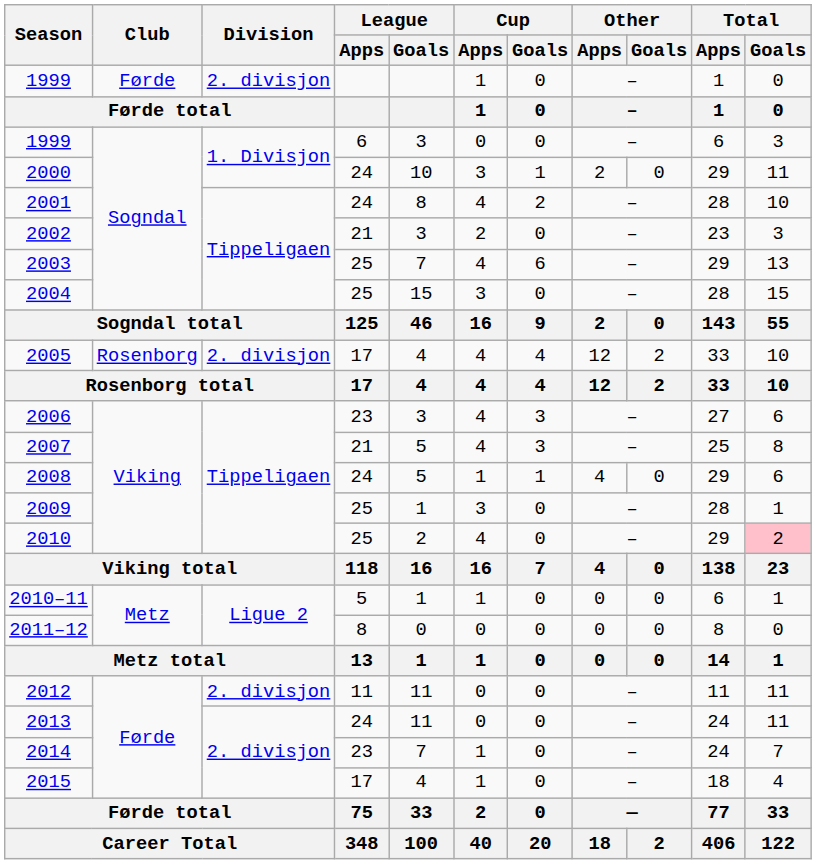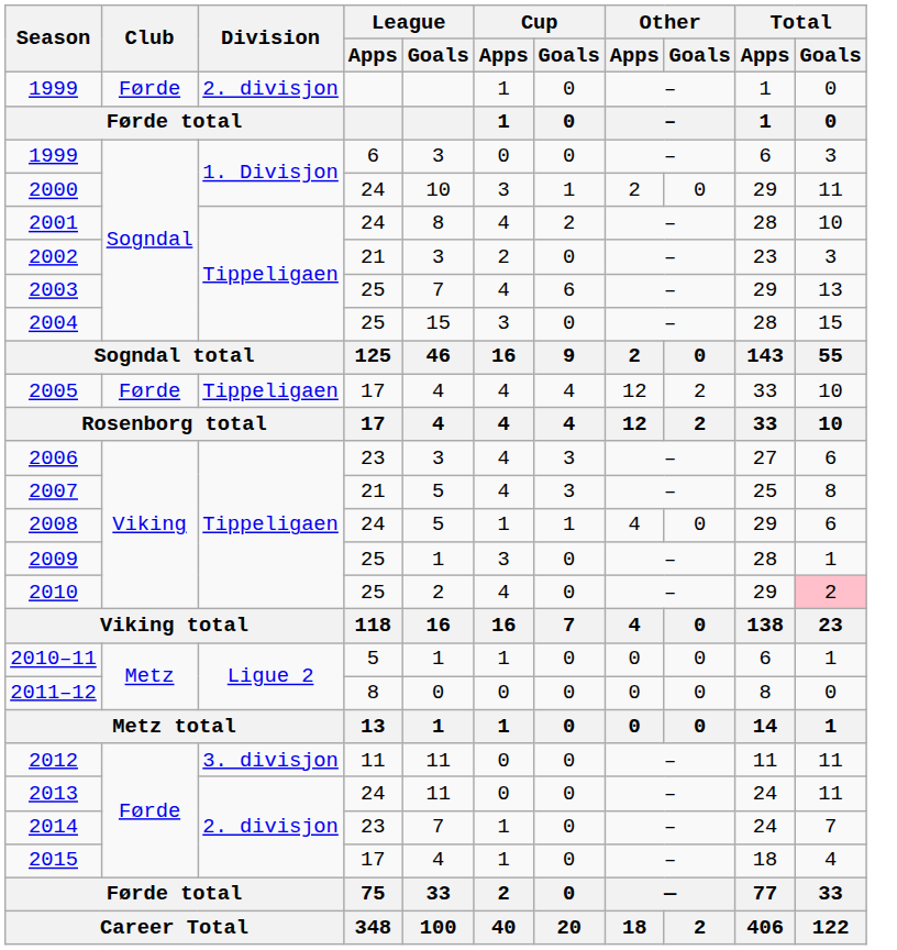 <table class="wikitable" style="text-align: center;">
 <tr>
 <th rowspan="2">Season</th>
 <th rowspan="2">Club</th>
 <th rowspan="2">Division</th>
 <th colspan="2">League</th>
 <th colspan="2">Cup</th>
 <th colspan="2">Other</th>
 <th colspan="2">Total</th>
 </tr>
 <tr>
 <th>Apps</th>
 <th>Goals</th>
 <th>Apps</th>
 <th>Goals</th>
 <th>Apps</th>
 <th>Goals</th>
 <th>Apps</th>
 <th>Goals</th>
 </tr>
 <tr>
 <td><a href='#'>1999</a></td>
 <td><a href='#'>Førde</a></td>
 <td><a href='#'>2. divisjon</a></td>
 <td></td>
 <td></td>
 <td>1</td>
 <td>0</td>
 <td colspan="2">–</td>
 <td>1</td>
 <td>0</td>
 </tr>
 <tr>
 <th colspan=3>Førde total</th>
 <th></th>
 <th></th>
 <th>1</th>
 <th>0</th>
 <th colspan="2">–</th>
 <th>1</th>
 <th>0</th>
 </tr>
 <tr>
 <td><a href='#'>1999</a></td>
 <td rowspan="6"><a href='#'>Sogndal</a></td>
 <td rowspan="2"><a href='#'>1. Divisjon</a></td>
 <td>6</td>
 <td>3</td>
 <td>0</td>
 <td>0</td>
 <td colspan="2">–</td>
 <td>6</td>
 <td>3</td>
 </tr>
 <tr>
 <td><a href='#'>2000</a></td>
 <td>24</td>
 <td>10</td>
 <td>3</td>
 <td>1</td>
 <td>2</td>
 <td>0</td>
 <td>29</td>
 <td>11</td>
 </tr>
 <tr>
 <td><a href='#'>2001</a></td>
 <td rowspan="4"><a href='#'>Tippeligaen</a></td>
 <td>24</td>
 <td>8</td>
 <td>4</td>
 <td>2</td>
 <td colspan="2">–</td>
 <td>28</td>
 <td>10</td>
 </tr>
 <tr>
 <td><a href='#'>2002</a></td>
 <td>21</td>
 <td>3</td>
 <td>2</td>
 <td>0</td>
 <td colspan="2">–</td>
 <td>23</td>
 <td>3</td>
 </tr>
 <tr>
 <td><a href='#'>2003</a></td>
 <td>25</td>
 <td>7</td>
 <td>4</td>
 <td>6</td>
 <td colspan="2">–</td>
 <td>29</td>
 <td>13</td>
 </tr>
 <tr>
 <td><a href='#'>2004</a></td>
 <td>25</td>
 <td>15</td>
 <td>3</td>
 <td>0</td>
 <td colspan="2">–</td>
 <td>28</td>
 <td>15</td>
 </tr>
 <tr>
 <th colspan=3>Sogndal total</th>
 <th>125</th>
 <th>46</th>
 <th>16</th>
 <th>9</th>
 <th>2</th>
 <th>0</th>
 <th>143</th>
 <th>55</th>
 </tr>
 <tr>
 <td><a href='#'>2005</a></td>
-<td><a href='#'>Rosenborg</a></td>
-<td><a href='#'>2. divisjon</a></td>
+<td><a href='#'>Førde</a></td>
+<td><a href='#'>Tippeligaen</a></td>
 <td>17</td>
 <td>4</td>
 <td>4</td>
 <td>4</td>
 <td>12</td>
 <td>2</td>
 <td>33</td>
 <td>10</td>
 </tr>
 <tr>
 <th colspan=3>Rosenborg total</th>
 <th>17</th>
 <th>4</th>
 <th>4</th>
 <th>4</th>
 <th>12</th>
 <th>2</th>
 <th>33</th>
 <th>10</th>
 </tr>
 <tr>
 <td><a href='#'>2006</a></td>
 <td rowspan="5"><a href='#'>Viking</a></td>
 <td rowspan="5"><a href='#'>Tippeligaen</a></td>
 <td>23</td>
 <td>3</td>
 <td>4</td>
 <td>3</td>
 <td colspan="2">–</td>
 <td>27</td>
 <td>6</td>
 </tr>
 <tr>
 <td><a href='#'>2007</a></td>
 <td>21</td>
 <td>5</td>
 <td>4</td>
 <td>3</td>
 <td colspan="2">–</td>
 <td>25</td>
 <td>8</td>
 </tr>
 <tr>
 <td><a href='#'>2008</a></td>
 <td>24</td>
 <td>5</td>
 <td>1</td>
 <td>1</td>
 <td>4</td>
 <td>0</td>
 <td>29</td>
 <td>6</td>
 </tr>
 <tr>
 <td><a href='#'>2009</a></td>
 <td>25</td>
 <td>1</td>
 <td>3</td>
 <td>0</td>
 <td colspan="2">–</td>
 <td>28</td>
 <td>1</td>
 </tr>
 <tr>
 <td><a href='#'>2010</a></td>
 <td>25</td>
 <td>2</td>
 <td>4</td>
 <td>0</td>
 <td colspan="2">–</td>
 <td>29</td>
 <td style="background: pink;">2</td>
 </tr>
 <tr>
 <th colspan=3>Viking total</th>
 <th>118</th>
 <th>16</th>
 <th>16</th>
 <th>7</th>
 <th>4</th>
 <th>0</th>
 <th>138</th>
 <th>23</th>
 </tr>
 <tr>
 <td><a href='#'>2010–11</a></td>
 <td rowspan="2"><a href='#'>Metz</a></td>
 <td rowspan="2"><a href='#'>Ligue 2</a></td>
 <td>5</td>
 <td>1</td>
 <td>1</td>
 <td>0</td>
 <td>0</td>
 <td>0</td>
 <td>6</td>
 <td>1</td>
 </tr>
 <tr>
 <td><a href='#'>2011–12</a></td>
 <td>8</td>
 <td>0</td>
 <td>0</td>
 <td>0</td>
 <td>0</td>
 <td>0</td>
 <td>8</td>
 <td>0</td>
 </tr>
 <tr>
 <th colspan=3>Metz total</th>
 <th>13</th>
 <th>1</th>
 <th>1</th>
 <th>0</th>
 <th>0</th>
 <th>0</th>
 <th>14</th>
 <th>1</th>
 </tr>
 <tr>
 <td><a href='#'>2012</a></td>
 <td rowspan="4"><a href='#'>Førde</a></td>
-<td><a href='#'>2. divisjon</a></td>
+<td><a href='#'>3. divisjon</a></td>
 <td>11</td>
 <td>11</td>
 <td>0</td>
 <td>0</td>
 <td colspan="2">–</td>
 <td>11</td>
 <td>11</td>
 </tr>
 <tr>
 <td><a href='#'>2013</a></td>
 <td rowspan="3"><a href='#'>2. divisjon</a></td>
 <td>24</td>
 <td>11</td>
 <td>0</td>
 <td>0</td>
 <td colspan="2">–</td>
 <td>24</td>
 <td>11</td>
 </tr>
 <tr>
 <td><a href='#'>2014</a></td>
 <td>23</td>
 <td>7</td>
 <td>1</td>
 <td>0</td>
 <td colspan="2">–</td>
 <td>24</td>
 <td>7</td>
 </tr>
 <tr>
 <td><a href='#'>2015</a></td>
 <td>17</td>
 <td>4</td>
 <td>1</td>
 <td>0</td>
 <td colspan="2">–</td>
 <td>18</td>
 <td>4</td>
 </tr>
 <tr>
 <th colspan=3>Førde total</th>
 <th>75</th>
 <th>33</th>
 <th>2</th>
 <th>0</th>
 <th colspan="2">—</th>
 <th>77</th>
 <th>33</th>
 </tr>
 <tr>
 <th colspan="3">Career Total</th>
 <th>348</th>
 <th>100</th>
 <th>40</th>
 <th>20</th>
 <th>18</th>
 <th>2</th>
 <th>406</th>
 <th>122</th>
 </tr>
 </table>
